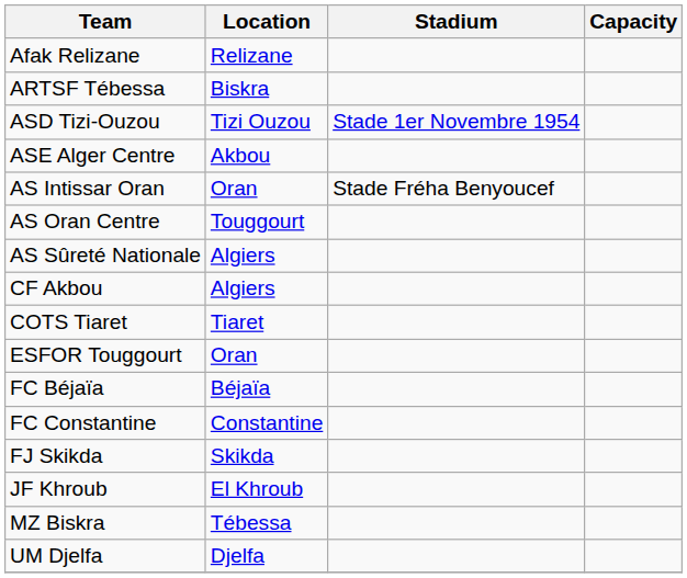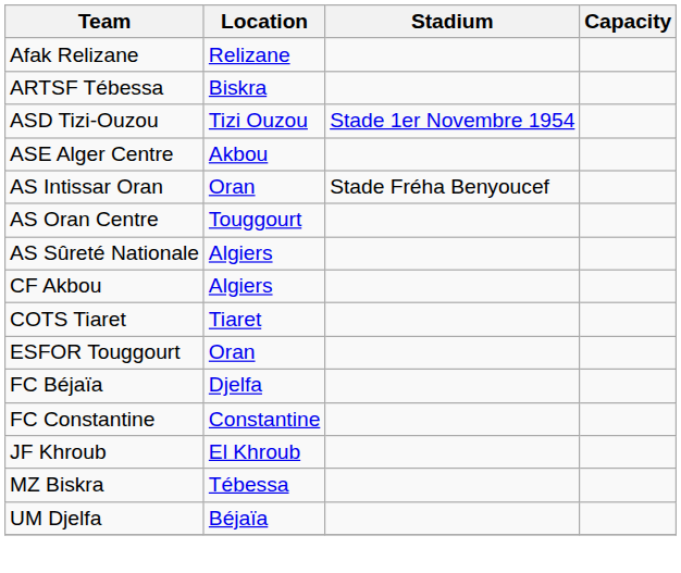 <table class="wikitable">
 <tr>
 <th>Team</th>
 <th>Location</th>
 <th>Stadium</th>
 <th>Capacity</th>
 </tr>
 <tr>
 <td>Afak Relizane</td>
 <td><a href='#'>Relizane</a></td>
 <td></td>
 <td style="text-align:center;"></td>
 </tr>
 <tr>
 <td>ARTSF Tébessa</td>
 <td><a href='#'>Biskra</a></td>
 <td></td>
 <td style="text-align:center;"></td>
 </tr>
 <tr>
 <td>ASD Tizi-Ouzou</td>
 <td><a href='#'>Tizi Ouzou</a></td>
 <td><a href='#'>Stade 1er Novembre 1954</a></td>
 <td style="text-align:center;"></td>
 </tr>
 <tr>
 <td>ASE Alger Centre</td>
 <td><a href='#'>Akbou</a></td>
 <td></td>
 <td style="text-align:center;"></td>
 </tr>
 <tr>
 <td>AS Intissar Oran</td>
 <td><a href='#'>Oran</a></td>
 <td>Stade Fréha Benyoucef</td>
 <td style="text-align:center;"></td>
 </tr>
 <tr>
 <td>AS Oran Centre</td>
 <td><a href='#'>Touggourt</a></td>
 <td></td>
 <td style="text-align:center;"></td>
 </tr>
 <tr>
 <td>AS Sûreté Nationale</td>
 <td><a href='#'>Algiers</a></td>
 <td></td>
 <td style="text-align:center;"></td>
 </tr>
 <tr>
 <td>CF Akbou</td>
 <td><a href='#'>Algiers</a></td>
 <td></td>
 <td style="text-align:center;"></td>
 </tr>
 <tr>
 <td>COTS Tiaret</td>
 <td><a href='#'>Tiaret</a></td>
 <td></td>
 <td style="text-align:center;"></td>
 </tr>
 <tr>
 <td>ESFOR Touggourt</td>
 <td><a href='#'>Oran</a></td>
 <td></td>
 <td style="text-align:center;"></td>
 </tr>
 <tr>
 <td>FC Béjaïa</td>
-<td><a href='#'>Béjaïa</a></td>
+<td><a href='#'>Djelfa</a></td>
 <td></td>
 <td style="text-align:center;"></td>
 </tr>
 <tr>
 <td>FC Constantine</td>
 <td><a href='#'>Constantine</a></td>
-<td></td>
-<td style="text-align:center;"></td>
-</tr>
-<tr>
-<td>FJ Skikda</td>
-<td><a href='#'>Skikda</a></td>
 <td></td>
 <td style="text-align:center;"></td>
 </tr>
 <tr>
 <td>JF Khroub</td>
 <td><a href='#'>El Khroub</a></td>
 <td></td>
 <td style="text-align:center;"></td>
 </tr>
 <tr>
 <td>MZ Biskra</td>
 <td><a href='#'>Tébessa</a></td>
 <td></td>
 <td style="text-align:center;"></td>
 </tr>
 <tr>
 <td>UM Djelfa</td>
-<td><a href='#'>Djelfa</a></td>
+<td><a href='#'>Béjaïa</a></td>
 <td></td>
 <td style="text-align:center;"></td>
 </tr>
 <tr>
 </tr>
 </table>
